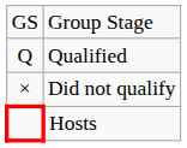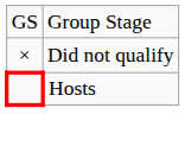 <table class="wikitable">
 <tr>
 <td style="text-align:center;width:10px">GS</td>
 <td>Group Stage</td>
-</tr>
-<tr>
-<td style="text-align:center;width:10px">Q</td>
-<td>Qualified</td>
 </tr>
 <tr>
 <td style="text-align:center;width:10px">×</td>
 <td>Did not qualify</td>
 </tr>
 <tr>
 <td style="text-align:center;width:10px;border:3px solid red"></td>
 <td>Hosts</td>
 </tr>
 </table>
